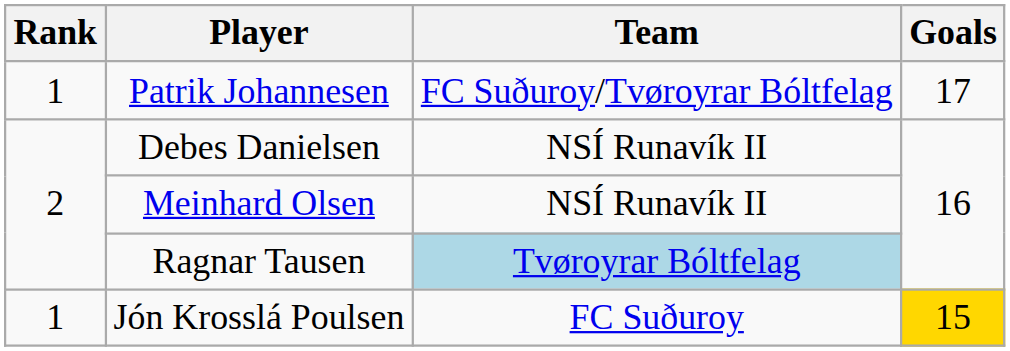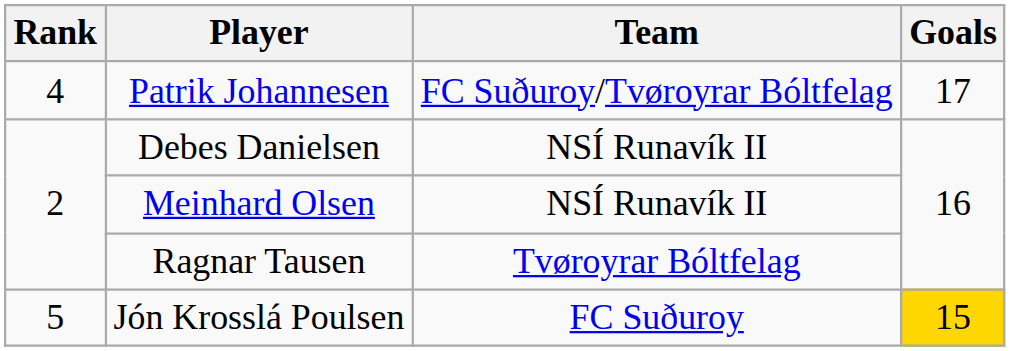 <table class="wikitable" style="text-align:center;">
 <tr>
 <th>Rank</th>
 <th>Player</th>
 <th>Team</th>
 <th>Goals</th>
 </tr>
 <tr>
-<td>1</td>
+<td>4</td>
 <td> <a href='#'>Patrik Johannesen</a></td>
 <td><a href='#'>FC Suðuroy</a>/<a href='#'>Tvøroyrar Bóltfelag</a></td>
 <td>17</td>
 </tr>
 <tr>
 <td align=center rowspan=3>2</td>
 <td> Debes Danielsen</td>
 <td>NSÍ Runavík II</td>
 <td align=center rowspan=3>16</td>
 </tr>
 <tr>
 <td> <a href='#'>Meinhard Olsen</a></td>
 <td>NSÍ Runavík II</td>
 </tr>
 <tr>
 <td> Ragnar Tausen</td>
-<td style="background: lightblue;"><a href='#'>Tvøroyrar Bóltfelag</a></td>
+<td><a href='#'>Tvøroyrar Bóltfelag</a></td>
 </tr>
 <tr>
-<td>1</td>
+<td>5</td>
 <td> Jón Krosslá Poulsen</td>
 <td><a href='#'>FC Suðuroy</a></td>
 <td style="background: gold;">15</td>
 </tr>
 </table>
